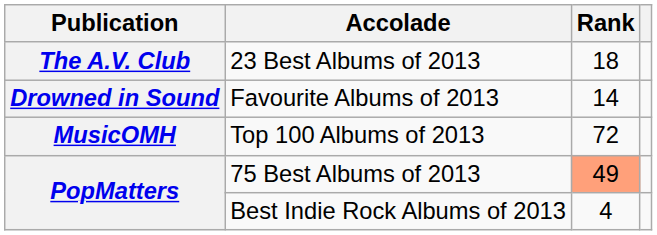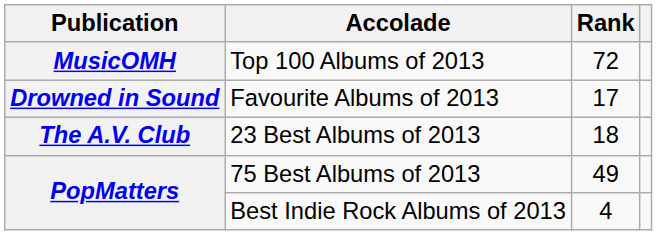 <table class="wikitable sortable plainrowheaders">
 <tr>
 <th scope="col">Publication</th>
 <th scope="col">Accolade</th>
 <th scope="col">Rank</th>
 <th scope="col" class="unsortable"></th>
 </tr>
 <tr>
+<th scope="row"><em><a href='#'>MusicOMH</a></em></th>
+<td>Top 100 Albums of 2013</td>
+<td align="center">72</td>
+<td></td>
+</tr>
+<tr>
+<th scope="row"><em><a href='#'>Drowned in Sound</a></em></th>
+<td>Favourite Albums of 2013</td>
+<td align="center">17</td>
+<td align="center"></td>
+</tr>
+<tr>
 <th scope="row"><em><a href='#'>The A.V. Club</a></em></th>
 <td>23 Best Albums of 2013</td>
 <td align="center">18</td>
 <td align="center"></td>
 </tr>
 <tr>
-<th scope="row"><em><a href='#'>Drowned in Sound</a></em></th>
-<td>Favourite Albums of 2013</td>
-<td align="center">14</td>
-<td align="center"></td>
-</tr>
-<tr>
-<th scope="row"><em><a href='#'>MusicOMH</a></em></th>
-<td>Top 100 Albums of 2013</td>
-<td align="center">72</td>
-<td></td>
-</tr>
-<tr>
 <th rowspan="2" scope="row"><em><a href='#'>PopMatters</a></em></th>
 <td>75 Best Albums of 2013</td>
-<td align="center" style="background: lightsalmon;">49</td>
+<td align="center">49</td>
 <td align="center"></td>
 </tr>
 <tr>
 <td>Best Indie Rock Albums of 2013</td>
 <td align="center">4</td>
 <td align="center"></td>
 </tr>
 </table>
